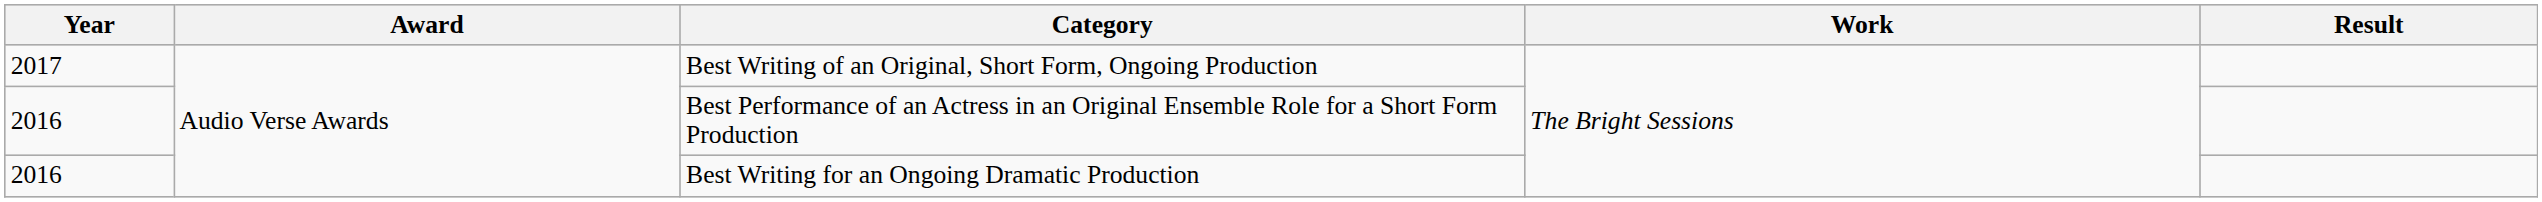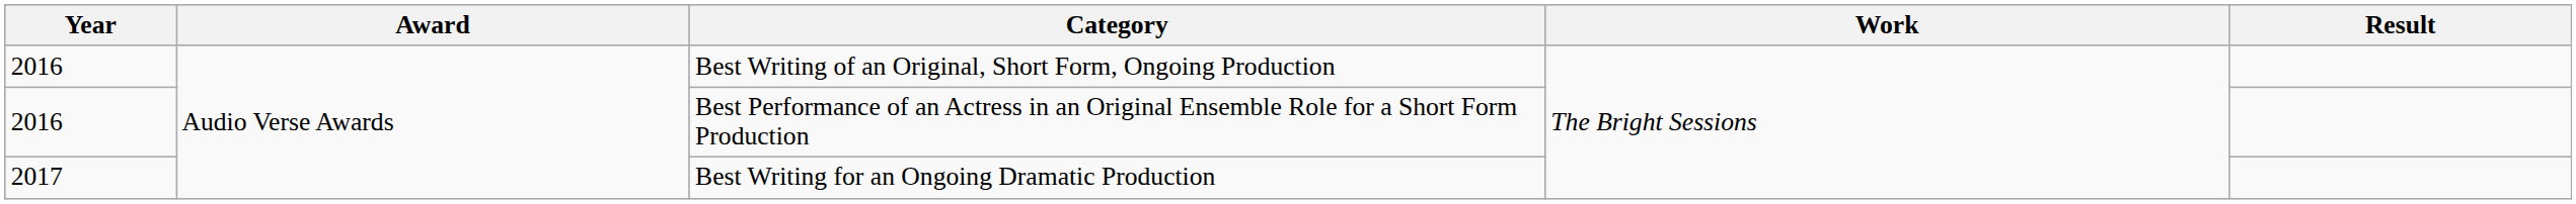 <table class="wikitable" style="width: 100%;">
 <tr>
 <th style="width: 5%;">Year</th>
 <th style="width: 15%;">Award</th>
 <th style="width: 25%;">Category</th>
 <th width="20%">Work</th>
 <th style="width: 10%;">Result</th>
 </tr>
 <tr>
-<td>2017</td>
+<td>2016</td>
 <td rowspan=5>Audio Verse Awards</td>
 <td>Best Writing of an Original, Short Form, Ongoing Production</td>
 <td rowspan=5><em>The Bright Sessions</em></td>
 <td></td>
 </tr>
 <tr>
 <td>2016</td>
 <td>Best Performance of an Actress in an Original Ensemble Role for a Short Form Production</td>
 <td></td>
 </tr>
 <tr>
-<td>2016</td>
+<td>2017</td>
 <td>Best Writing for an Ongoing Dramatic Production</td>
 <td></td>
 </tr>
 </table>
